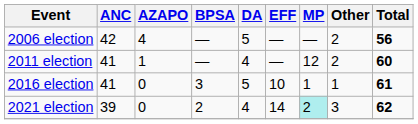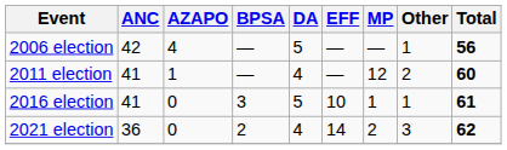 <table class="wikitable">
 <tr>
 <th>Event</th>
 <th><a href='#'>ANC</a></th>
 <th><a href='#'>AZAPO</a></th>
 <th><a href='#'>BPSA</a></th>
 <th><a href='#'>DA</a></th>
 <th><a href='#'>EFF</a></th>
 <th><a href='#'>MP</a></th>
 <th>Other</th>
 <th>Total</th>
 </tr>
 <tr>
 <td><a href='#'>2006 election</a></td>
 <td>42</td>
 <td>4</td>
 <td>—</td>
 <td>5</td>
 <td>—</td>
 <td>—</td>
-<td>2</td>
+<td>1</td>
 <td><strong>56</strong></td>
 </tr>
 <tr>
 <td><a href='#'>2011 election</a></td>
 <td>41</td>
 <td>1</td>
 <td>—</td>
 <td>4</td>
 <td>—</td>
 <td>12</td>
 <td>2</td>
 <td><strong>60</strong></td>
 </tr>
 <tr>
 <td><a href='#'>2016 election</a></td>
 <td>41</td>
 <td>0</td>
 <td>3</td>
 <td>5</td>
 <td>10</td>
 <td>1</td>
 <td>1</td>
 <td><strong>61</strong></td>
 </tr>
 <tr>
 <td><a href='#'>2021 election</a></td>
-<td>39</td>
+<td>36</td>
 <td>0</td>
 <td>2</td>
 <td>4</td>
 <td>14</td>
-<td style="background: paleturquoise;">2</td>
+<td>2</td>
 <td>3</td>
 <td><strong>62</strong></td>
 </tr>
 <tr>
 </tr>
 </table>
